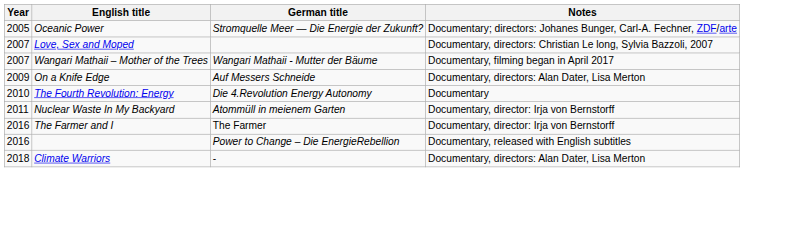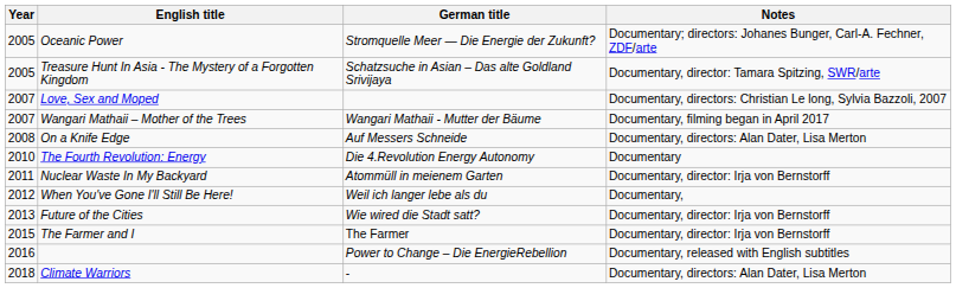 <table class="wikitable sortable">
 <tr>
 <th>Year</th>
 <th>English title</th>
 <th>German title</th>
 <th class="unsortable">Notes</th>
 </tr>
 <tr>
 <td>2005</td>
 <td><em>Oceanic Power</em></td>
 <td><em>Stromquelle Meer — Die Energie der Zukunft?</em></td>
 <td>Documentary; directors: Johanes Bunger, Carl-A. Fechner, <a href='#'>ZDF</a>/<a href='#'>arte</a></td>
 </tr>
 <tr>
+<td>2005</td>
+<td><em>Treasure Hunt In Asia - The Mystery of a Forgotten Kingdom</em></td>
+<td><em>Schatzsuche in Asian – Das alte Goldland Srivijaya</em></td>
+<td>Documentary, director: Tamara Spitzing, <a href='#'>SWR</a>/<a href='#'>arte</a></td>
+</tr>
+<tr>
 <td>2007</td>
 <td><em><a href='#'>Love, Sex and Moped</a></em></td>
 <td></td>
 <td>Documentary, directors: Christian Le long, Sylvia Bazzoli, 2007</td>
 </tr>
 <tr>
 <td>2007</td>
 <td><em>Wangari Mathaii – Mother of the Trees</em></td>
 <td><em>Wangari Mathaii - Mutter der Bäume</em></td>
 <td>Documentary, filming began in April 2017</td>
 </tr>
 <tr>
-<td>2009</td>
+<td>2008</td>
 <td><em>On a Knife Edge</em></td>
 <td><em>Auf Messers Schneide</em></td>
 <td>Documentary, directors: Alan Dater, Lisa Merton</td>
 </tr>
 <tr>
 <td>2010</td>
 <td><em><a href='#'>The Fourth Revolution: Energy</a></em></td>
 <td><em>Die 4.Revolution Energy Autonomy</em></td>
 <td>Documentary</td>
 </tr>
 <tr>
 <td>2011</td>
 <td><em>Nuclear Waste In My Backyard</em></td>
 <td><em>Atommüll in meienem Garten </em></td>
 <td>Documentary, director: Irja von Bernstorff</td>
 </tr>
 <tr>
-<td>2016</td>
+<td>2012</td>
+<td><em>When You've Gone I'll Still Be Here!</em></td>
+<td><em>Weil ich langer lebe als du</em></td>
+<td>Documentary,</td>
+</tr>
+<tr>
+<td>2013</td>
+<td><em>Future of the Cities</em></td>
+<td><em>Wie wired die Stadt satt?</em></td>
+<td>Documentary, director: Irja von Bernstorff</td>
+</tr>
+<tr>
+<td>2015</td>
 <td><em>The Farmer and I</em></td>
 <td>The Farmer</td>
 <td>Documentary, director: Irja von Bernstorff</td>
 </tr>
 <tr>
 <td>2016</td>
 <td><em></em></td>
 <td><em>Power to Change – Die EnergieRebellion</em></td>
 <td>Documentary, released with English subtitles</td>
 </tr>
 <tr>
 <td>2018</td>
 <td><em><a href='#'>Climate Warriors</a></em></td>
 <td>-</td>
 <td>Documentary, directors: Alan Dater, Lisa Merton</td>
 </tr>
 </table>
